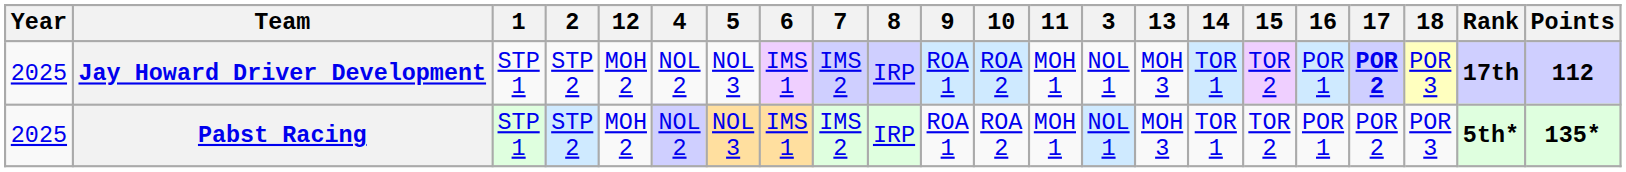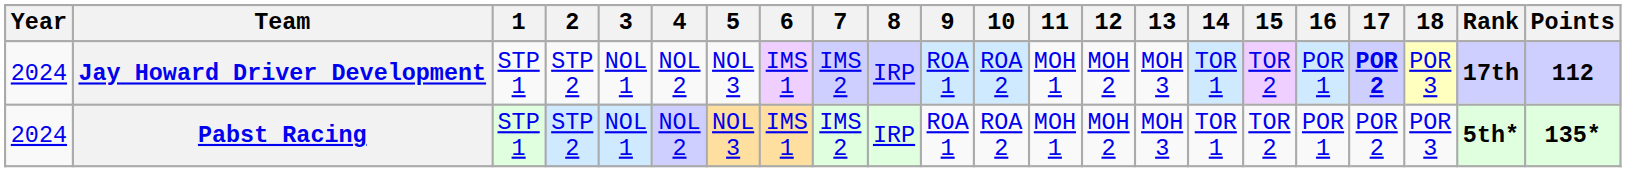 <table class="wikitable" style="text-align:center; font-size:85%">
 <tr>
 <th>Year</th>
 <th>Team</th>
 <th>1</th>
 <th>2</th>
-<th>12</th>
+<th>3</th>
 <th>4</th>
 <th>5</th>
 <th>6</th>
 <th>7</th>
 <th>8</th>
 <th>9</th>
 <th>10</th>
 <th>11</th>
-<th>3</th>
+<th>12</th>
 <th>13</th>
 <th>14</th>
 <th>15</th>
 <th>16</th>
 <th>17</th>
 <th>18</th>
 <th>Rank</th>
 <th>Points</th>
 </tr>
 <tr>
-<td><a href='#'>2025</a></td>
+<td><a href='#'>2024</a></td>
 <th nowrap><a href='#'>Jay Howard Driver Development</a></th>
 <td><a href='#'>STP<br>1</a></td>
 <td><a href='#'>STP<br>2</a></td>
-<td><a href='#'>MOH<br>2</a></td>
+<td><a href='#'>NOL<br>1</a></td>
 <td><a href='#'>NOL<br>2</a></td>
 <td><a href='#'>NOL<br>3</a></td>
 <td style="background:#EFCFFF;"><a href='#'>IMS<br>1</a><br></td>
 <td style="background:#CFCFFF;"><a href='#'>IMS<br>2</a><br></td>
 <td style="background:#CFCFFF;"><a href='#'>IRP</a><br></td>
 <td style="background:#CFEAFF;"><a href='#'>ROA<br>1</a><br></td>
 <td style="background:#CFEAFF;"><a href='#'>ROA<br>2</a><br></td>
 <td><a href='#'>MOH<br>1</a></td>
-<td><a href='#'>NOL<br>1</a></td>
+<td><a href='#'>MOH<br>2</a></td>
 <td><a href='#'>MOH<br>3</a></td>
 <td style="background:#CFEAFF;"><a href='#'>TOR<br>1</a><br></td>
 <td style="background:#EFCFFF;"><a href='#'>TOR<br>2</a><br></td>
 <td style="background:#CFEAFF;"><a href='#'>POR<br>1</a><br></td>
 <td style="background:#CFCFFF;"><strong><a href='#'>POR<br>2</a><br></strong></td>
 <td style="background:#FFFFBF;"><a href='#'>POR<br>3</a><br></td>
 <th style="background:#CFCFFF;">17th</th>
 <th style="background:#CFCFFF;">112</th>
 </tr>
 <tr>
-<td><a href='#'>2025</a></td>
+<td><a href='#'>2024</a></td>
 <th><a href='#'>Pabst Racing</a></th>
 <td style="background:#DFFFDF;"><a href='#'>STP<br>1</a><br></td>
 <td style="background:#CFEAFF;"><a href='#'>STP<br>2</a><br></td>
-<td style="background:#;"><a href='#'>MOH<br>2</a><br></td>
+<td style="background:#CFEAFF;"><a href='#'>NOL<br>1</a><br></td>
 <td style="background:#CFCFFF;"><a href='#'>NOL<br>2</a><br></td>
 <td style="background:#FFDF9F;"><a href='#'>NOL<br>3</a><br></td>
 <td style="background:#FFDF9F;"><a href='#'>IMS<br>1</a><br></td>
 <td style="background:#DFFFDF;"><a href='#'>IMS<br>2</a><br></td>
 <td style="background:#DFFFDF;"><a href='#'>IRP</a><br></td>
 <td style="background:#;"><a href='#'>ROA<br>1</a><br></td>
 <td style="background:#;"><a href='#'>ROA<br>2</a><br></td>
 <td style="background:#;"><a href='#'>MOH<br>1</a><br></td>
-<td style="background:#CFEAFF;"><a href='#'>NOL<br>1</a><br></td>
+<td style="background:#;"><a href='#'>MOH<br>2</a><br></td>
 <td style="background:#;"><a href='#'>MOH<br>3</a><br></td>
 <td style="background:#;"><a href='#'>TOR<br>1</a></td>
 <td style="background:#;"><a href='#'>TOR<br>2</a></td>
 <td style="background:#;"><a href='#'>POR<br>1</a></td>
 <td style="background:#;"><a href='#'>POR<br>2</a></td>
 <td style="background:#;"><a href='#'>POR<br>3</a></td>
 <th style="background:#DFFFDF;">5th*</th>
 <th style="background:#DFFFDF;">135*</th>
 </tr>
 </table>
